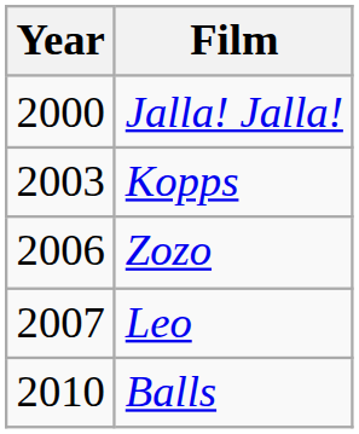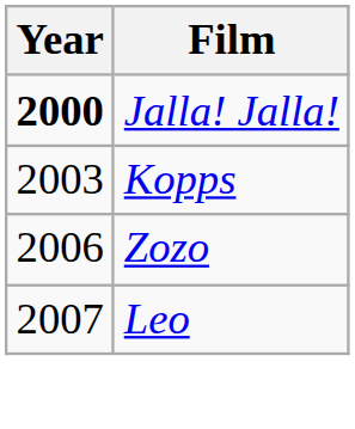 <table class="wikitable">
 <tr>
 <th>Year</th>
 <th>Film</th>
 </tr>
 <tr>
-<td>2000</td>
+<td><strong>2000</strong></td>
 <td><em><a href='#'>Jalla! Jalla!</a></em></td>
 </tr>
 <tr>
 <td>2003</td>
 <td><em><a href='#'>Kopps</a></em></td>
 </tr>
 <tr>
 <td>2006</td>
 <td><em><a href='#'>Zozo</a></em></td>
 </tr>
 <tr>
 <td>2007</td>
 <td><em><a href='#'>Leo</a></em></td>
 </tr>
-<tr>
-<td>2010</td>
-<td><em><a href='#'>Balls</a></em></td>
-</tr>
 </table>
